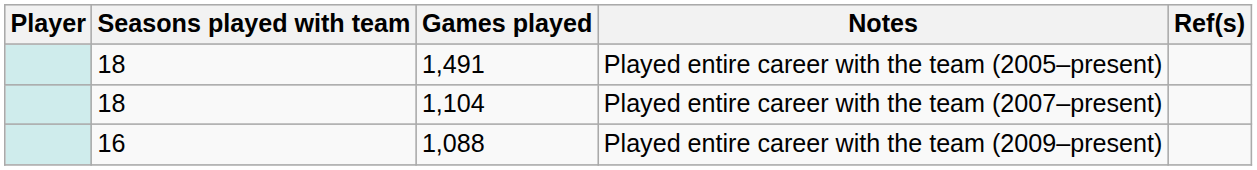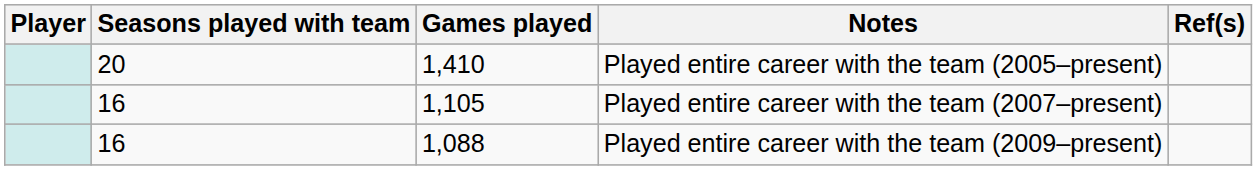 <table class="wikitable sortable plainrowheaders">
 <tr>
 <th scope="col">Player</th>
 <th scope="col">Seasons played with team</th>
 <th scope="col">Games played</th>
 <th scope="col">Notes</th>
 <th scope="col" class="unsortable">Ref(s)</th>
 </tr>
 <tr>
 <td style="background:#CFECEC"></td>
-<td>18</td>
-<td>1,491</td>
+<td>20</td>
+<td>1,410</td>
 <td>Played entire career with the team (2005–present)</td>
 <td></td>
 </tr>
 <tr>
 <td style="background:#CFECEC"></td>
-<td>18</td>
-<td>1,104</td>
+<td>16</td>
+<td>1,105</td>
 <td>Played entire career with the team (2007–present)</td>
 <td></td>
 </tr>
 <tr>
 <td style="background:#CFECEC"></td>
 <td>16</td>
 <td>1,088</td>
 <td>Played entire career with the team (2009–present)</td>
 <td></td>
 </tr>
 </table>
